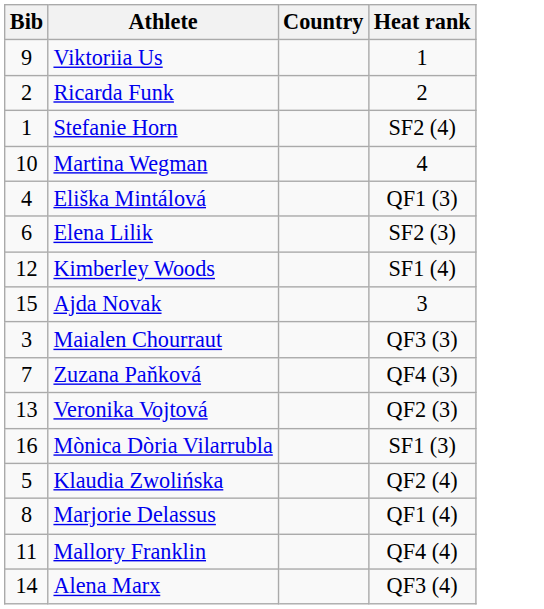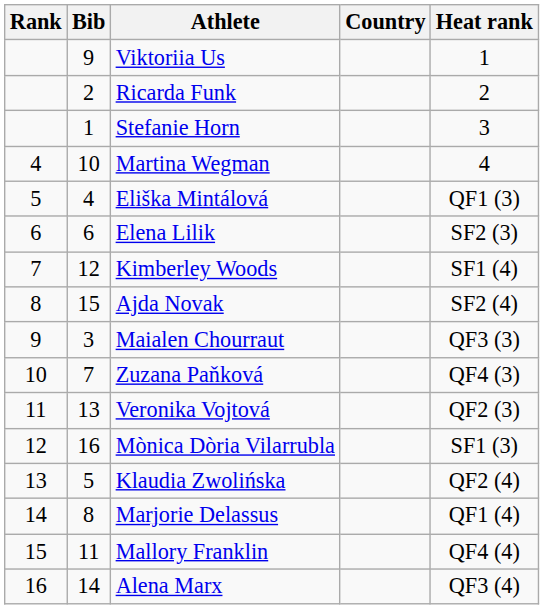 <table class="wikitable" style="text-align:center">
 <tr>
+<th>Rank</th>
 <th>Bib</th>
 <th>Athlete</th>
 <th>Country</th>
 <th>Heat rank</th>
 </tr>
 <tr>
+<td></td>
 <td>9</td>
 <td align=left><a href='#'>Viktoriia Us</a></td>
 <td align=left></td>
 <td>1</td>
 </tr>
 <tr>
+<td></td>
 <td>2</td>
 <td align=left><a href='#'>Ricarda Funk</a></td>
 <td align=left></td>
 <td>2</td>
 </tr>
 <tr>
+<td></td>
 <td>1</td>
 <td align=left><a href='#'>Stefanie Horn</a></td>
 <td align=left></td>
-<td>SF2 (4)</td>
+<td>3</td>
 </tr>
 <tr>
+<td>4</td>
 <td>10</td>
 <td align=left><a href='#'>Martina Wegman</a></td>
 <td align=left></td>
 <td>4</td>
 </tr>
 <tr>
+<td>5</td>
 <td>4</td>
 <td align=left><a href='#'>Eliška Mintálová</a></td>
 <td align=left></td>
 <td>QF1 (3)</td>
 </tr>
 <tr>
 <td>6</td>
+<td>6</td>
 <td align=left><a href='#'>Elena Lilik</a></td>
 <td align=left></td>
 <td>SF2 (3)</td>
 </tr>
 <tr>
+<td>7</td>
 <td>12</td>
 <td align=left><a href='#'>Kimberley Woods</a></td>
 <td align=left></td>
 <td>SF1 (4)</td>
 </tr>
 <tr>
+<td>8</td>
 <td>15</td>
 <td align=left><a href='#'>Ajda Novak</a></td>
 <td align=left></td>
-<td>3</td>
+<td>SF2 (4)</td>
 </tr>
 <tr>
+<td>9</td>
 <td>3</td>
 <td align=left><a href='#'>Maialen Chourraut</a></td>
 <td align=left></td>
 <td>QF3 (3)</td>
 </tr>
 <tr>
+<td>10</td>
 <td>7</td>
 <td align=left><a href='#'>Zuzana Paňková</a></td>
 <td align=left></td>
 <td>QF4 (3)</td>
 </tr>
 <tr>
+<td>11</td>
 <td>13</td>
 <td align=left><a href='#'>Veronika Vojtová</a></td>
 <td align=left></td>
 <td>QF2 (3)</td>
 </tr>
 <tr>
+<td>12</td>
 <td>16</td>
 <td align=left><a href='#'>Mònica Dòria Vilarrubla</a></td>
 <td align=left></td>
 <td>SF1 (3)</td>
 </tr>
 <tr>
+<td>13</td>
 <td>5</td>
 <td align=left><a href='#'>Klaudia Zwolińska</a></td>
 <td align=left></td>
 <td>QF2 (4)</td>
 </tr>
 <tr>
+<td>14</td>
 <td>8</td>
 <td align=left><a href='#'>Marjorie Delassus</a></td>
 <td align=left></td>
 <td>QF1 (4)</td>
 </tr>
 <tr>
+<td>15</td>
 <td>11</td>
 <td align=left><a href='#'>Mallory Franklin</a></td>
 <td align=left></td>
 <td>QF4 (4)</td>
 </tr>
 <tr>
+<td>16</td>
 <td>14</td>
 <td align=left><a href='#'>Alena Marx</a></td>
 <td align=left></td>
 <td>QF3 (4)</td>
 </tr>
 </table>
